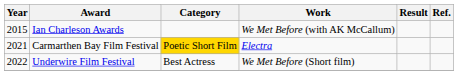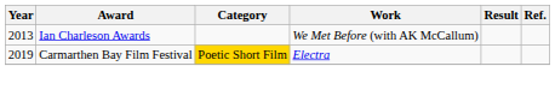 <table class="wikitable">
 <tr>
 <th>Year</th>
 <th>Award</th>
 <th>Category</th>
 <th>Work</th>
 <th>Result</th>
 <th>Ref.</th>
 </tr>
 <tr>
-<td>2015</td>
+<td>2013</td>
 <td><a href='#'>Ian Charleson Awards</a></td>
 <td></td>
 <td><em>We Met Before</em> (with AK McCallum)</td>
 <td></td>
 <td></td>
 </tr>
 <tr>
-<td>2021</td>
+<td>2019</td>
 <td>Carmarthen Bay Film Festival</td>
 <td style="background: gold;">Poetic Short Film</td>
 <td><em><a href='#'>Electra</a></em></td>
 <td></td>
 <td></td>
 </tr>
 <tr>
-<td>2022</td>
-<td><a href='#'>Underwire Film Festival</a></td>
-<td>Best Actress</td>
-<td><em>We Met Before</em> (Short film)</td>
-<td></td>
-<td></td>
-</tr>
-<tr>
 </tr>
 </table>
